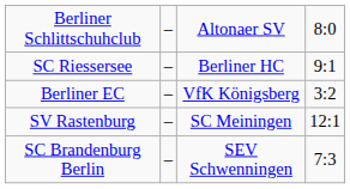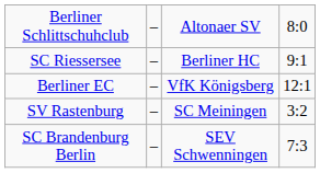 <table class="wikitable" width="50%">
 <tr align="center">
 <td><a href='#'>Berliner Schlittschuhclub</a></td>
 <td>–</td>
 <td><a href='#'>Altonaer SV</a></td>
 <td>8:0</td>
 </tr>
 <tr align="center">
 <td><a href='#'>SC Riessersee</a></td>
 <td>–</td>
 <td><a href='#'>Berliner HC</a></td>
 <td>9:1</td>
 </tr>
 <tr align="center">
 <td><a href='#'>Berliner EC</a></td>
 <td>–</td>
 <td><a href='#'>VfK Königsberg</a></td>
-<td>3:2</td>
+<td>12:1</td>
 </tr>
 <tr align="center">
 <td><a href='#'>SV Rastenburg</a></td>
 <td>–</td>
 <td><a href='#'>SC Meiningen</a></td>
-<td>12:1</td>
+<td>3:2</td>
 </tr>
 <tr align="center">
 <td><a href='#'> SC Brandenburg Berlin</a></td>
 <td>–</td>
 <td><a href='#'>SEV Schwenningen</a></td>
 <td>7:3</td>
 </tr>
 </table>
